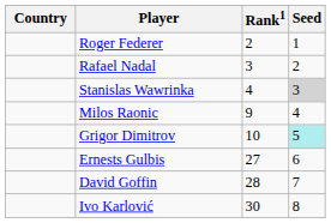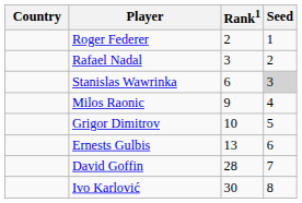 <table class="sortable wikitable">
 <tr>
 <th width="70">Country</th>
 <th width="175">Player</th>
 <th>Rank<sup>1</sup></th>
 <th>Seed</th>
 </tr>
 <tr>
 <td></td>
 <td><a href='#'>Roger Federer</a></td>
 <td>2</td>
 <td>1</td>
 </tr>
 <tr>
 <td></td>
 <td><a href='#'>Rafael Nadal</a></td>
 <td>3</td>
 <td>2</td>
 </tr>
 <tr>
 <td></td>
 <td><a href='#'>Stanislas Wawrinka</a></td>
-<td>4</td>
+<td>6</td>
 <td style="background: lightgrey;">3</td>
 </tr>
 <tr>
 <td></td>
 <td><a href='#'>Milos Raonic</a></td>
 <td>9</td>
 <td>4</td>
 </tr>
 <tr>
 <td></td>
 <td><a href='#'>Grigor Dimitrov</a></td>
 <td>10</td>
-<td style="background: paleturquoise;">5</td>
+<td>5</td>
 </tr>
 <tr>
 <td></td>
 <td><a href='#'>Ernests Gulbis</a></td>
-<td>27</td>
+<td>13</td>
 <td>6</td>
 </tr>
 <tr>
 <td></td>
 <td><a href='#'>David Goffin</a></td>
 <td>28</td>
 <td>7</td>
 </tr>
 <tr>
 <td></td>
 <td><a href='#'>Ivo Karlović</a></td>
 <td>30</td>
 <td>8</td>
 </tr>
 </table>
